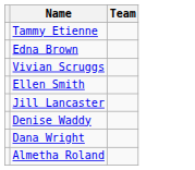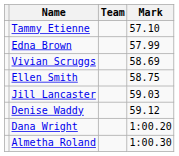 <table class=wikitable>
 <tr>
 <th></th>
 <th>Name</th>
 <th>Team</th>
+<th>Mark</th>
 </tr>
 <tr>
 <td></td>
 <td><a href='#'>Tammy Etienne</a></td>
 <td></td>
+<td>57.10</td>
 </tr>
 <tr>
 <td></td>
 <td><a href='#'>Edna Brown</a></td>
 <td></td>
+<td>57.99</td>
 </tr>
 <tr>
 <td></td>
 <td><a href='#'>Vivian Scruggs</a></td>
 <td></td>
+<td>58.69</td>
 </tr>
 <tr>
 <td></td>
 <td><a href='#'>Ellen Smith</a></td>
 <td></td>
+<td>58.75</td>
 </tr>
 <tr>
 <td></td>
 <td><a href='#'>Jill Lancaster</a></td>
 <td></td>
+<td>59.03</td>
 </tr>
 <tr>
 <td></td>
 <td><a href='#'>Denise Waddy</a></td>
 <td></td>
+<td>59.12</td>
 </tr>
 <tr>
 <td></td>
 <td><a href='#'>Dana Wright</a></td>
 <td></td>
+<td>1:00.20</td>
 </tr>
 <tr>
 <td></td>
 <td><a href='#'>Almetha Roland</a></td>
 <td></td>
+<td>1:00.30</td>
 </tr>
 </table>
